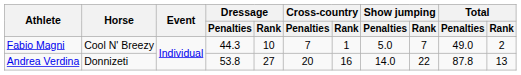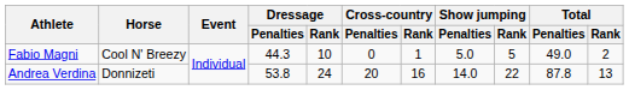 <table class=wikitable style="font-size:90%">
 <tr>
 <th rowspan="2">Athlete</th>
 <th rowspan="2">Horse</th>
 <th rowspan="2">Event</th>
 <th colspan="2">Dressage</th>
 <th colspan="2">Cross-country</th>
 <th colspan="2">Show jumping</th>
 <th colspan="2">Total</th>
 </tr>
 <tr style="font-size:95%">
 <th>Penalties</th>
 <th>Rank</th>
 <th>Penalties</th>
 <th>Rank</th>
 <th>Penalties</th>
 <th>Rank</th>
 <th>Penalties</th>
 <th>Rank</th>
 </tr>
 <tr align=center>
 <td align=left><a href='#'>Fabio Magni</a></td>
 <td align=left>Cool N' Breezy</td>
 <td rowspan=2 align=left><a href='#'>Individual</a></td>
 <td>44.3</td>
 <td>10</td>
-<td>7</td>
+<td>0</td>
 <td>1</td>
 <td>5.0</td>
-<td>7</td>
+<td>5</td>
 <td>49.0</td>
 <td>2</td>
 </tr>
 <tr align=center>
 <td align=left><a href='#'>Andrea Verdina</a></td>
 <td align=left>Donnizeti</td>
 <td>53.8</td>
-<td>27</td>
+<td>24</td>
 <td>20</td>
 <td>16</td>
 <td>14.0</td>
 <td>22</td>
 <td>87.8</td>
 <td>13</td>
 </tr>
 </table>
